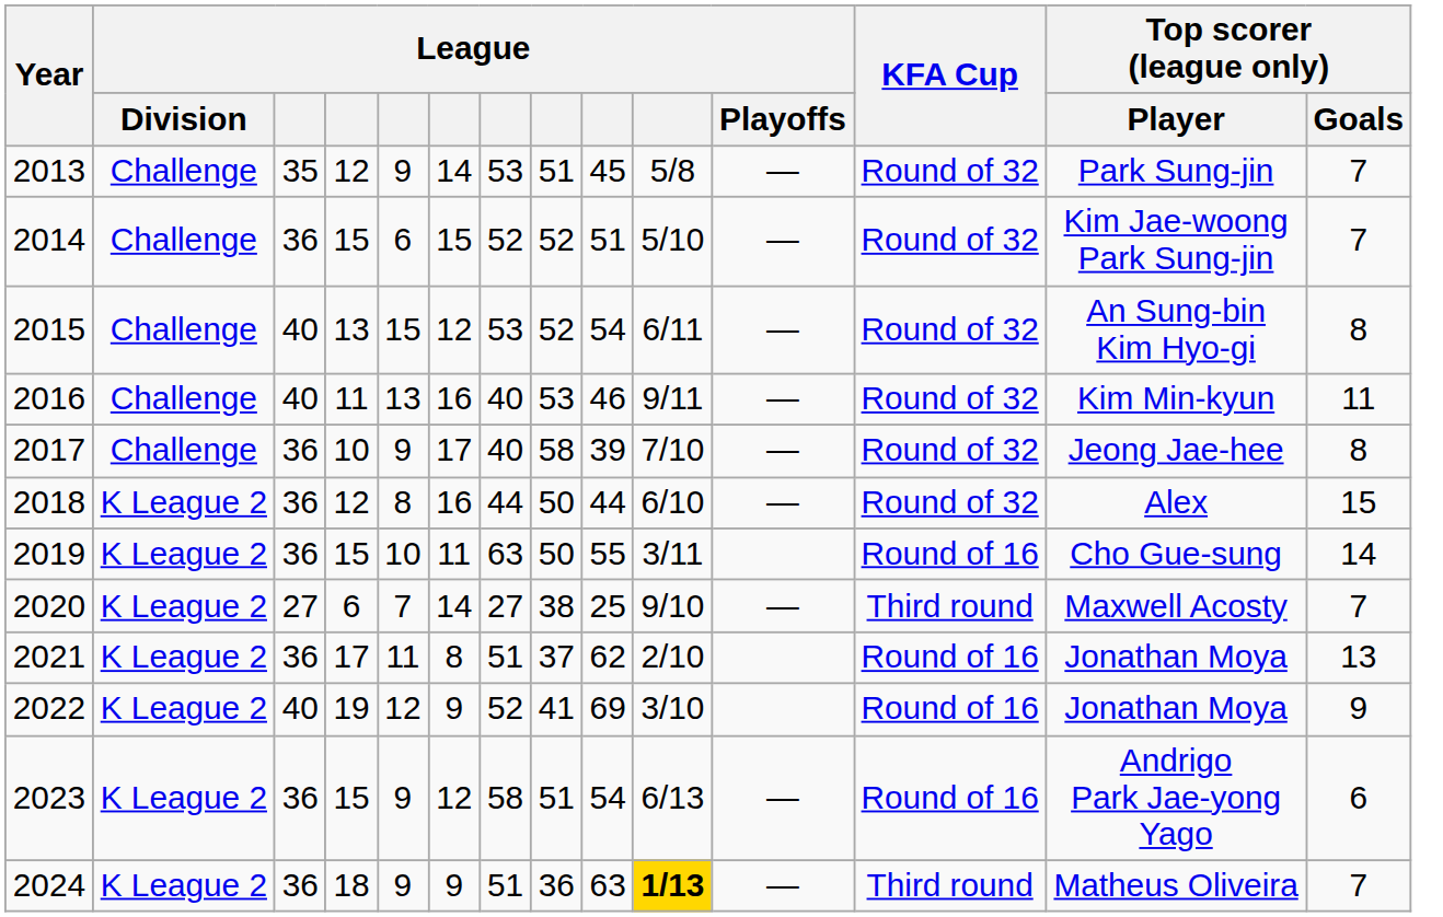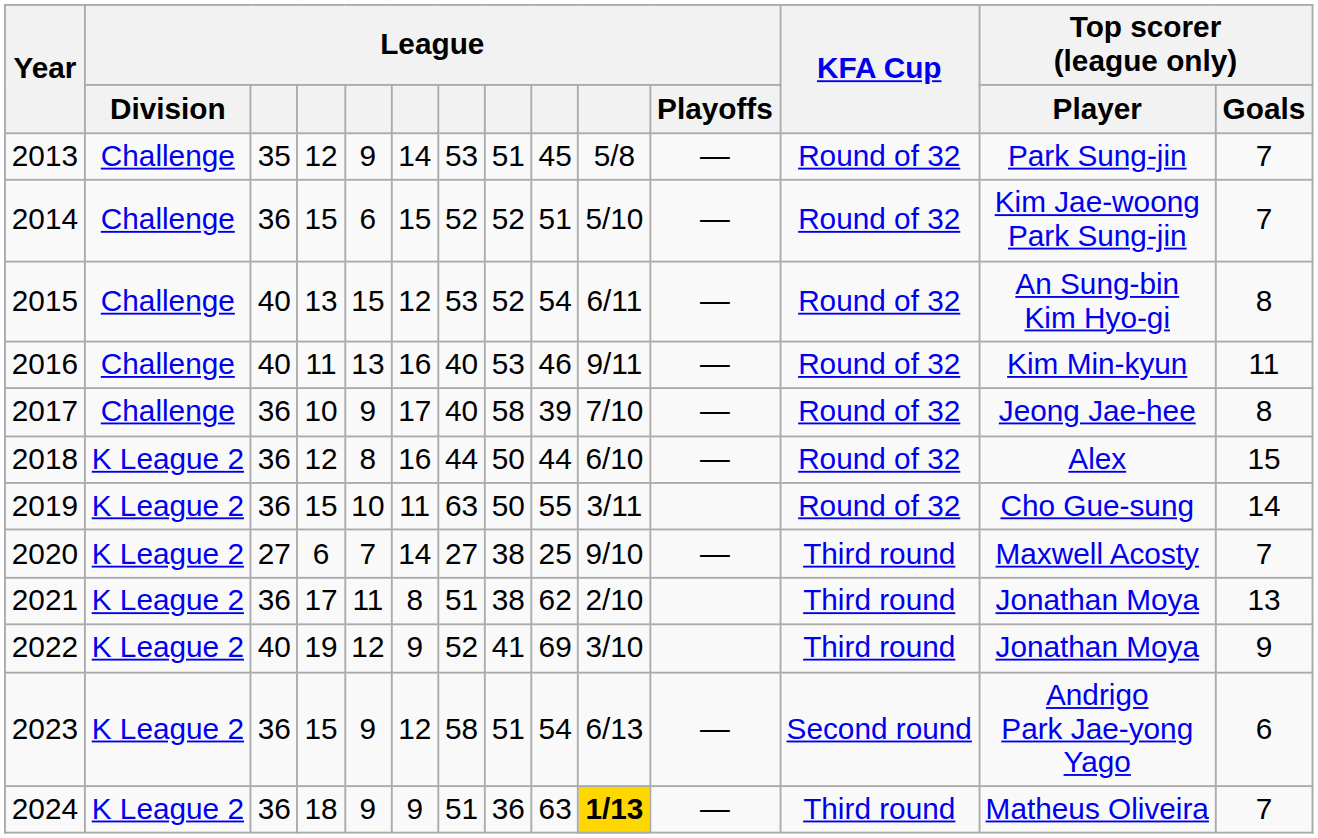 <table class="wikitable sortable" style="text-align:center">
 <tr>
 <th scope="col" rowspan="2">Year</th>
 <th colspan=10 class="unsortable">League</th>
 <th scope="col" rowspan=2 class="unsortable"><a href='#'>KFA Cup</a></th>
 <th scope="col" colspan=2 class="unsortable">Top scorer<br>(league only)</th>
 </tr>
 <tr>
 <th>Division</th>
 <th></th>
 <th></th>
 <th></th>
 <th></th>
 <th></th>
 <th></th>
 <th></th>
 <th></th>
 <th>Playoffs</th>
 <th class="unsortable">Player</th>
 <th class="unsortable">Goals</th>
 </tr>
 <tr>
 <td>2013</td>
 <td><a href='#'>Challenge</a></td>
 <td>35</td>
 <td>12</td>
 <td>9</td>
 <td>14</td>
 <td>53</td>
 <td>51</td>
 <td>45</td>
 <td>5/8</td>
 <td>—</td>
 <td><a href='#'>Round of 32</a></td>
 <td><a href='#'>Park Sung-jin</a></td>
 <td>7</td>
 </tr>
 <tr>
 <td>2014</td>
 <td><a href='#'>Challenge</a></td>
 <td>36</td>
 <td>15</td>
 <td>6</td>
 <td>15</td>
 <td>52</td>
 <td>52</td>
 <td>51</td>
 <td>5/10</td>
 <td>—</td>
 <td><a href='#'>Round of 32</a></td>
 <td><a href='#'>Kim Jae-woong</a><br><a href='#'>Park Sung-jin</a></td>
 <td>7</td>
 </tr>
 <tr>
 <td>2015</td>
 <td><a href='#'>Challenge</a></td>
 <td>40</td>
 <td>13</td>
 <td>15</td>
 <td>12</td>
 <td>53</td>
 <td>52</td>
 <td>54</td>
 <td>6/11</td>
 <td>—</td>
 <td><a href='#'>Round of 32</a></td>
 <td><a href='#'>An Sung-bin</a><br><a href='#'>Kim Hyo-gi</a></td>
 <td>8</td>
 </tr>
 <tr>
 <td>2016</td>
 <td><a href='#'>Challenge</a></td>
 <td>40</td>
 <td>11</td>
 <td>13</td>
 <td>16</td>
 <td>40</td>
 <td>53</td>
 <td>46</td>
 <td>9/11</td>
 <td>—</td>
 <td><a href='#'>Round of 32</a></td>
 <td><a href='#'>Kim Min-kyun</a></td>
 <td>11</td>
 </tr>
 <tr>
 <td>2017</td>
 <td><a href='#'>Challenge</a></td>
 <td>36</td>
 <td>10</td>
 <td>9</td>
 <td>17</td>
 <td>40</td>
 <td>58</td>
 <td>39</td>
 <td>7/10</td>
 <td>—</td>
 <td><a href='#'>Round of 32</a></td>
 <td><a href='#'>Jeong Jae-hee</a></td>
 <td>8</td>
 </tr>
 <tr>
 <td>2018</td>
 <td><a href='#'>K League 2</a></td>
 <td>36</td>
 <td>12</td>
 <td>8</td>
 <td>16</td>
 <td>44</td>
 <td>50</td>
 <td>44</td>
 <td>6/10</td>
 <td>—</td>
 <td><a href='#'>Round of 32</a></td>
 <td><a href='#'>Alex</a></td>
 <td>15</td>
 </tr>
 <tr>
 <td>2019</td>
 <td><a href='#'>K League 2</a></td>
 <td>36</td>
 <td>15</td>
 <td>10</td>
 <td>11</td>
 <td>63</td>
 <td>50</td>
 <td>55</td>
 <td>3/11</td>
 <td></td>
-<td><a href='#'>Round of 16</a></td>
+<td><a href='#'>Round of 32</a></td>
 <td><a href='#'>Cho Gue-sung</a></td>
 <td>14</td>
 </tr>
 <tr>
 <td>2020</td>
 <td><a href='#'>K League 2</a></td>
 <td>27</td>
 <td>6</td>
 <td>7</td>
 <td>14</td>
 <td>27</td>
 <td>38</td>
 <td>25</td>
 <td>9/10</td>
 <td>—</td>
 <td><a href='#'>Third round</a></td>
 <td><a href='#'>Maxwell Acosty</a></td>
 <td>7</td>
 </tr>
 <tr>
 <td>2021</td>
 <td><a href='#'>K League 2</a></td>
 <td>36</td>
 <td>17</td>
 <td>11</td>
 <td>8</td>
 <td>51</td>
-<td>37</td>
+<td>38</td>
 <td>62</td>
 <td>2/10</td>
 <td></td>
-<td><a href='#'>Round of 16</a></td>
+<td><a href='#'>Third round</a></td>
 <td><a href='#'>Jonathan Moya</a></td>
 <td>13</td>
 </tr>
 <tr>
 <td>2022</td>
 <td><a href='#'>K League 2</a></td>
 <td>40</td>
 <td>19</td>
 <td>12</td>
 <td>9</td>
 <td>52</td>
 <td>41</td>
 <td>69</td>
 <td>3/10</td>
 <td></td>
-<td><a href='#'>Round of 16</a></td>
+<td><a href='#'>Third round</a></td>
 <td><a href='#'>Jonathan Moya</a></td>
 <td>9</td>
 </tr>
 <tr>
 <td>2023</td>
 <td><a href='#'>K League 2</a></td>
 <td>36</td>
 <td>15</td>
 <td>9</td>
 <td>12</td>
 <td>58</td>
 <td>51</td>
 <td>54</td>
 <td>6/13</td>
 <td>—</td>
-<td><a href='#'>Round of 16</a></td>
+<td><a href='#'>Second round</a></td>
 <td><a href='#'>Andrigo</a><br><a href='#'>Park Jae-yong</a><br><a href='#'>Yago</a></td>
 <td>6</td>
 </tr>
 <tr>
 <td>2024</td>
 <td><a href='#'>K League 2</a></td>
 <td>36</td>
 <td>18</td>
 <td>9</td>
 <td>9</td>
 <td>51</td>
 <td>36</td>
 <td>63</td>
 <td bgcolor=gold><strong>1/13</strong></td>
 <td>—</td>
 <td><a href='#'>Third round</a></td>
 <td><a href='#'>Matheus Oliveira</a></td>
 <td>7</td>
 </tr>
 </table>
